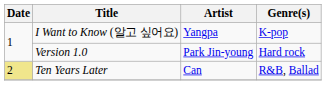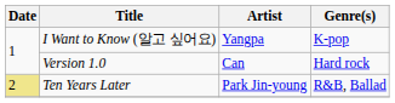 <table class="wikitable" style="text-align: left;">
 <tr>
 <th>Date</th>
 <th>Title</th>
 <th>Artist</th>
 <th>Genre(s)</th>
 </tr>
 <tr>
 <td rowspan="2">1</td>
 <td><em>I Want to Know</em> (알고 싶어요)</td>
 <td><a href='#'>Yangpa</a></td>
 <td><a href='#'>K-pop</a></td>
 </tr>
 <tr>
 <td><em>Version 1.0</em></td>
-<td><a href='#'>Park Jin-young</a></td>
+<td><a href='#'>Can</a></td>
 <td><a href='#'>Hard rock</a></td>
 </tr>
 <tr>
 <td style="background: khaki;">2</td>
 <td><em>Ten Years Later</em></td>
-<td><a href='#'>Can</a></td>
+<td><a href='#'>Park Jin-young</a></td>
 <td><a href='#'>R&B</a>, <a href='#'>Ballad</a></td>
 </tr>
 <tr>
 </tr>
 </table>
